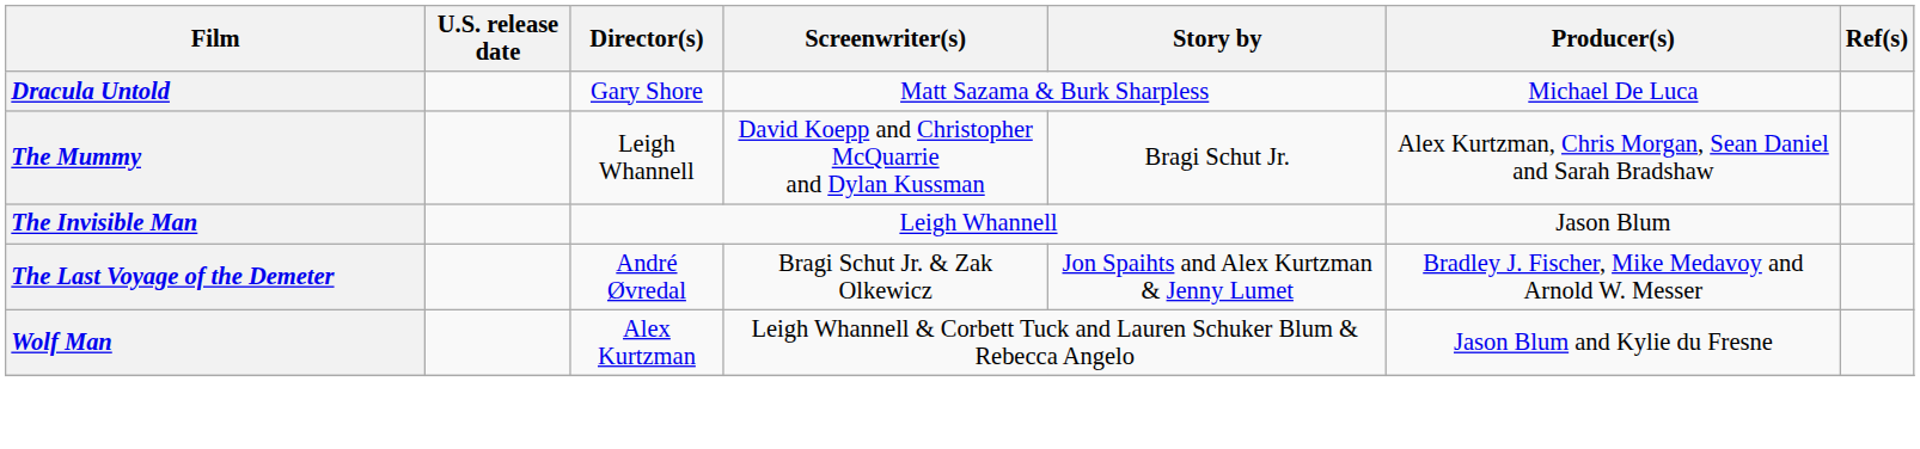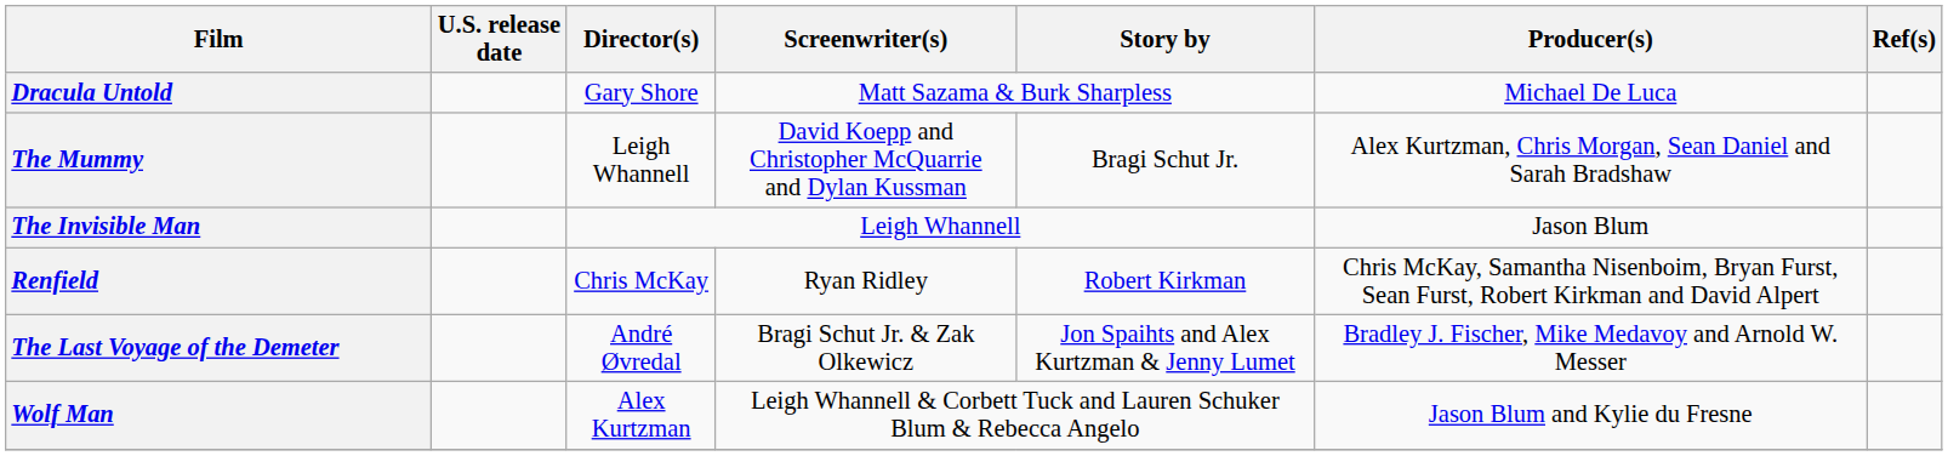 <table class="wikitable plainrowheaders" width:99%;" style="text-align:center;">
 <tr>
 <th style="width:22%;">Film</th>
 <th>U.S. release date</th>
 <th>Director(s)</th>
 <th>Screenwriter(s)</th>
 <th>Story by</th>
 <th>Producer(s)</th>
 <th>Ref(s)</th>
 </tr>
 <tr>
 <th scope="row" style="text-align:left;"><em><a href='#'>Dracula Untold</a></em></th>
 <td style="text-align:center;"></td>
 <td><a href='#'>Gary Shore</a></td>
 <td colspan="2"><a href='#'>Matt Sazama & Burk Sharpless</a></td>
 <td><a href='#'>Michael De Luca</a></td>
 <td></td>
 </tr>
 <tr>
 <th scope="row" style="text-align:left;"><em><a href='#'>The Mummy</a></em></th>
 <td style="text-align:center;"></td>
 <td>Leigh Whannell</td>
 <td><a href='#'>David Koepp</a> and <a href='#'>Christopher McQuarrie</a> <br> and <a href='#'>Dylan Kussman</a></td>
 <td>Bragi Schut Jr.</td>
 <td>Alex Kurtzman, <a href='#'>Chris Morgan</a>, <a href='#'>Sean Daniel</a> and Sarah Bradshaw</td>
 <td></td>
 </tr>
 <tr>
 <th scope="row" style="text-align:left;"><em><a href='#'>The Invisible Man</a></em></th>
 <td style="text-align:center;"></td>
 <td colspan="3"><a href='#'>Leigh Whannell</a></td>
 <td>Jason Blum</td>
 <td></td>
 </tr>
 <tr>
+<th scope="row" style="text-align:left;"><em><a href='#'>Renfield</a></em></th>
+<td style="text-align:center;"></td>
+<td><a href='#'>Chris McKay</a></td>
+<td>Ryan Ridley</td>
+<td><a href='#'>Robert Kirkman</a></td>
+<td>Chris McKay, Samantha Nisenboim, Bryan Furst, Sean Furst, Robert Kirkman and David Alpert</td>
+<td></td>
+</tr>
+<tr>
 <th scope="row" style="text-align:left;"><em><a href='#'>The Last Voyage of the Demeter</a></em></th>
 <td style="text-align:center;"></td>
 <td><a href='#'>André Øvredal</a></td>
 <td>Bragi Schut Jr. & Zak Olkewicz</td>
 <td><a href='#'>Jon Spaihts</a> and Alex Kurtzman & <a href='#'>Jenny Lumet</a></td>
 <td><a href='#'>Bradley J. Fischer</a>, <a href='#'>Mike Medavoy</a> and Arnold W. Messer</td>
 <td></td>
 </tr>
 <tr>
 <th scope="row" style="text-align:left;"><em><a href='#'>Wolf Man</a></em></th>
 <td style="text-align:center;"></td>
 <td><a href='#'>Alex Kurtzman</a></td>
 <td colspan="2">Leigh Whannell & Corbett Tuck and Lauren Schuker Blum & Rebecca Angelo</td>
 <td><a href='#'>Jason Blum</a> and Kylie du Fresne</td>
 <td></td>
 </tr>
 <tr>
 </tr>
 </table>
